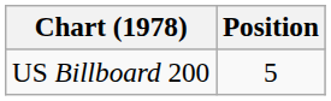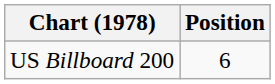 <table class="wikitable">
 <tr>
 <th>Chart (1978)</th>
 <th>Position</th>
 </tr>
 <tr>
 <td>US <em>Billboard</em> 200</td>
-<td align="center">5</td>
+<td align="center">6</td>
 </tr>
 </table>
